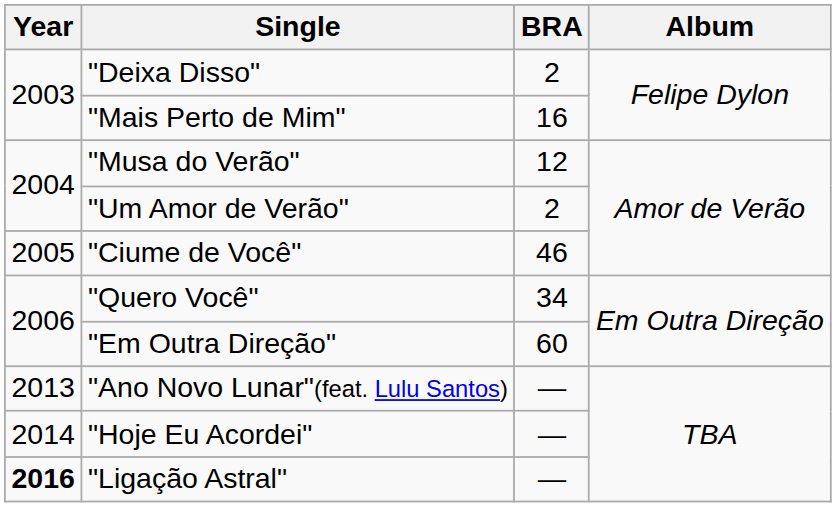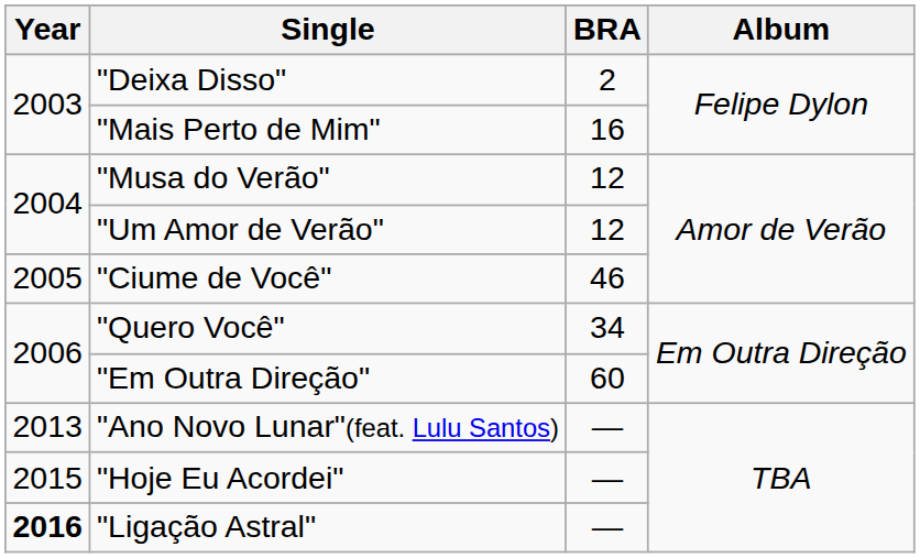 <table class="wikitable">
 <tr>
 <th>Year</th>
 <th>Single</th>
 <th>BRA</th>
 <th>Album</th>
 </tr>
 <tr>
 <td align="center" rowspan="2">2003</td>
 <td align="left">"Deixa Disso"</td>
 <td align="center" rowspan="1">2</td>
 <td align="center" rowspan="2"><em>Felipe Dylon</em></td>
 </tr>
 <tr>
 <td align="left">"Mais Perto de Mim"</td>
 <td align="center" rowspan="1">16</td>
 </tr>
 <tr>
 <td align="center" rowspan="2">2004</td>
 <td align="left">"Musa do Verão"</td>
 <td align="center" rowspan="1">12</td>
 <td align="center" rowspan="3"><em>Amor de Verão</em></td>
 </tr>
 <tr>
 <td align="left">"Um Amor de Verão"</td>
-<td align="center" rowspan="1">2</td>
+<td align="center" rowspan="1">12</td>
 </tr>
 <tr>
 <td align="center" rowspan="1">2005</td>
 <td align="left">"Ciume de Você"</td>
 <td align="center" rowspan="1">46</td>
 </tr>
 <tr>
 <td align="center" rowspan="2">2006</td>
 <td align="left">"Quero Você"</td>
 <td align="center" rowspan="1">34</td>
 <td align="center" rowspan="2"><em>Em Outra Direção</em></td>
 </tr>
 <tr>
 <td align="left">"Em Outra Direção"</td>
 <td align="center" rowspan="1">60</td>
 </tr>
 <tr>
 <td align="center" rowspan="1">2013</td>
 <td align="left">"Ano Novo Lunar"<small>(feat. <a href='#'>Lulu Santos</a>)</small></td>
 <td align="center" rowspan="1">—</td>
 <td align="center" rowspan="3"><em>TBA</em></td>
 </tr>
 <tr>
-<td align="center" rowspan="1">2014</td>
+<td align="center" rowspan="1">2015</td>
 <td align="left">"Hoje Eu Acordei"</td>
 <td align="center" rowspan="1">—</td>
 </tr>
 <tr>
 <td align="center" rowspan="1"><strong>2016</strong></td>
 <td align="left">"Ligação Astral"</td>
 <td align="center" rowspan="1">—</td>
 </tr>
 </table>
